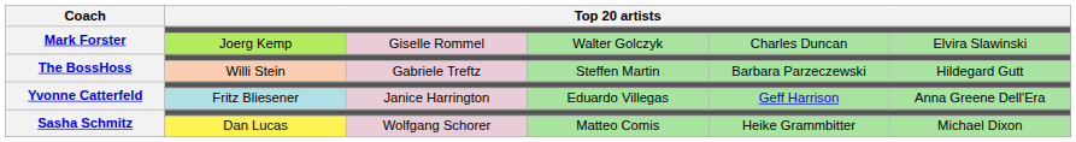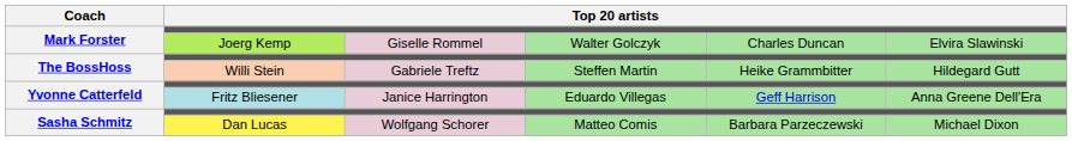 <table class="wikitable" style="text-align:center; width:100%;">
 <tr>
 <th scope="col" style="width:15%;">Coach</th>
 <th scope="col" style="width:85%;" colspan="5">Top 20 artists</th>
 </tr>
 <tr>
 <th rowspan=2><a href='#'>Mark Forster</a></th>
 <td colspan=5 style="background:#555555;"></td>
 </tr>
 <tr>
 <td width="17%" style="background:#B2EC5D;">Joerg Kemp</td>
 <td width="17%" style="background:#E8CCD7;">Giselle Rommel</td>
 <td width="14%" style="background:#A8E4A0;">Walter Golczyk</td>
 <td width="17%" style="background:#A8E4A0;">Charles Duncan</td>
 <td width="17%" style="background:#A8E4A0;">Elvira Slawinski</td>
 </tr>
 <tr>
 <th rowspan=2><a href='#'>The BossHoss</a></th>
 <td colspan=5 style="background:#555555;"></td>
 </tr>
 <tr>
 <td width="14%" style="background:#FBCEB1;">Willi Stein</td>
 <td width="14%" style="background:#E8CCD7;">Gabriele Treftz</td>
 <td width="14%" style="background:#A8E4A0;">Steffen Martin</td>
-<td width="14%" style="background:#A8E4A0;">Barbara Parzeczewski</td>
+<td width="14%" style="background:#A8E4A0;">Heike Grammbitter</td>
 <td width="14%" style="background:#A8E4A0;">Hildegard Gutt</td>
 </tr>
 <tr>
 <th rowspan=2><a href='#'>Yvonne Catterfeld</a></th>
 <td colspan=5 style="background:#555555;"></td>
 </tr>
 <tr>
 <td width="14%" style="background:#B0E0E6;">Fritz Bliesener</td>
 <td width="14%" style="background:#E8CCD7;">Janice Harrington</td>
 <td width="14%" style="background:#A8E4A0;">Eduardo Villegas</td>
 <td width="14%" style="background:#A8E4A0;"><a href='#'>Geff Harrison</a></td>
 <td width="14%" style="background:#A8E4A0;">Anna Greene Dell'Era</td>
 </tr>
 <tr>
 <th rowspan=2><a href='#'>Sasha Schmitz</a></th>
 <td colspan=5 style="background:#555555;"></td>
 </tr>
 <tr>
 <td width="14%" style="background:#FFF44F;">Dan Lucas</td>
 <td width="14%" style="background:#E8CCD7;">Wolfgang Schorer</td>
 <td width="17%" style="background:#A8E4A0;">Matteo Comis</td>
-<td width="14%" style="background:#A8E4A0;">Heike Grammbitter</td>
+<td width="14%" style="background:#A8E4A0;">Barbara Parzeczewski</td>
 <td width="14%" style="background:#A8E4A0;">Michael Dixon</td>
 </tr>
 </table>
